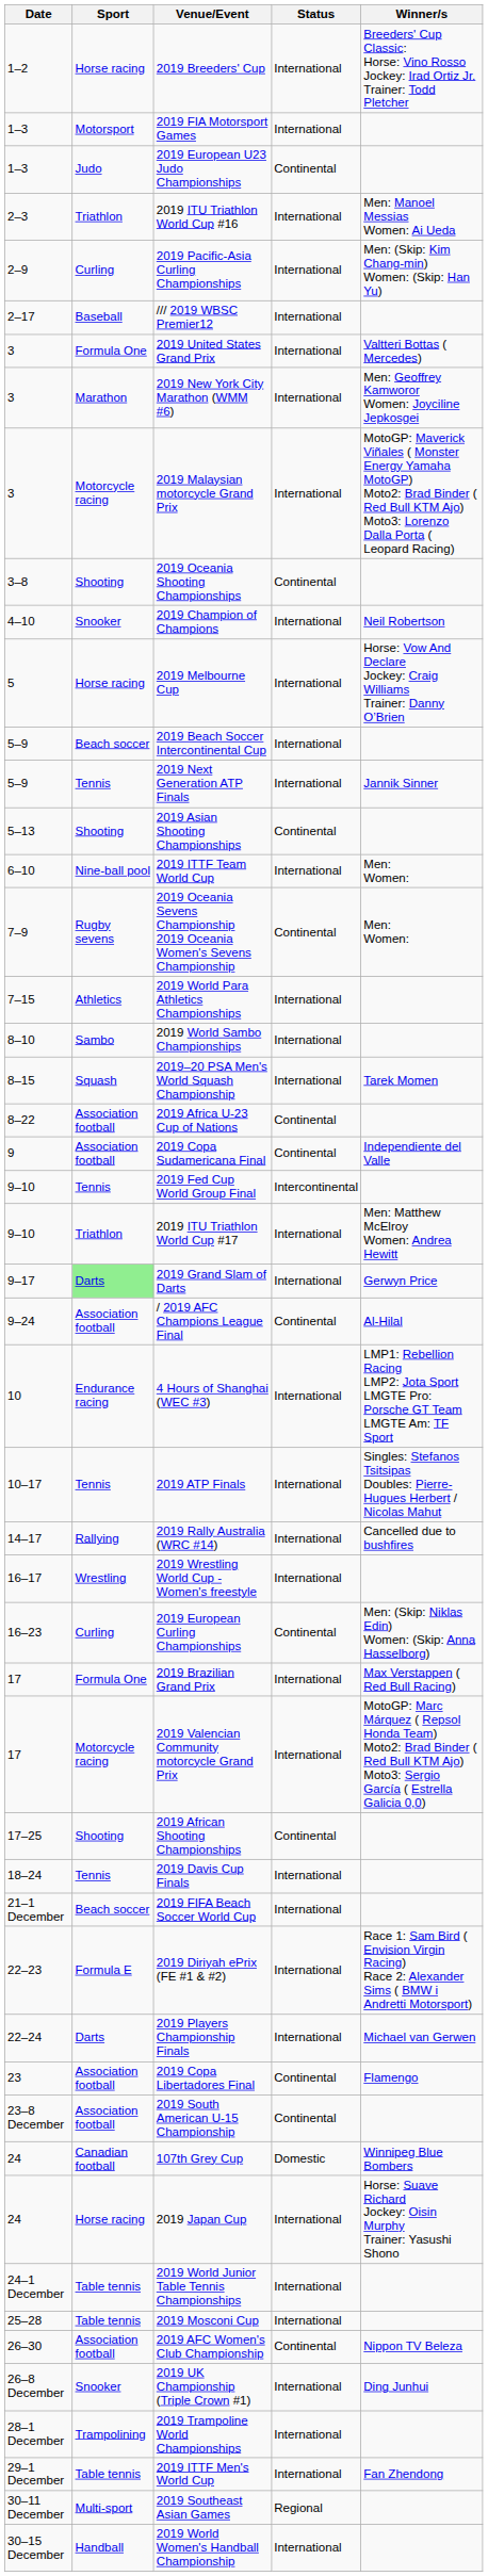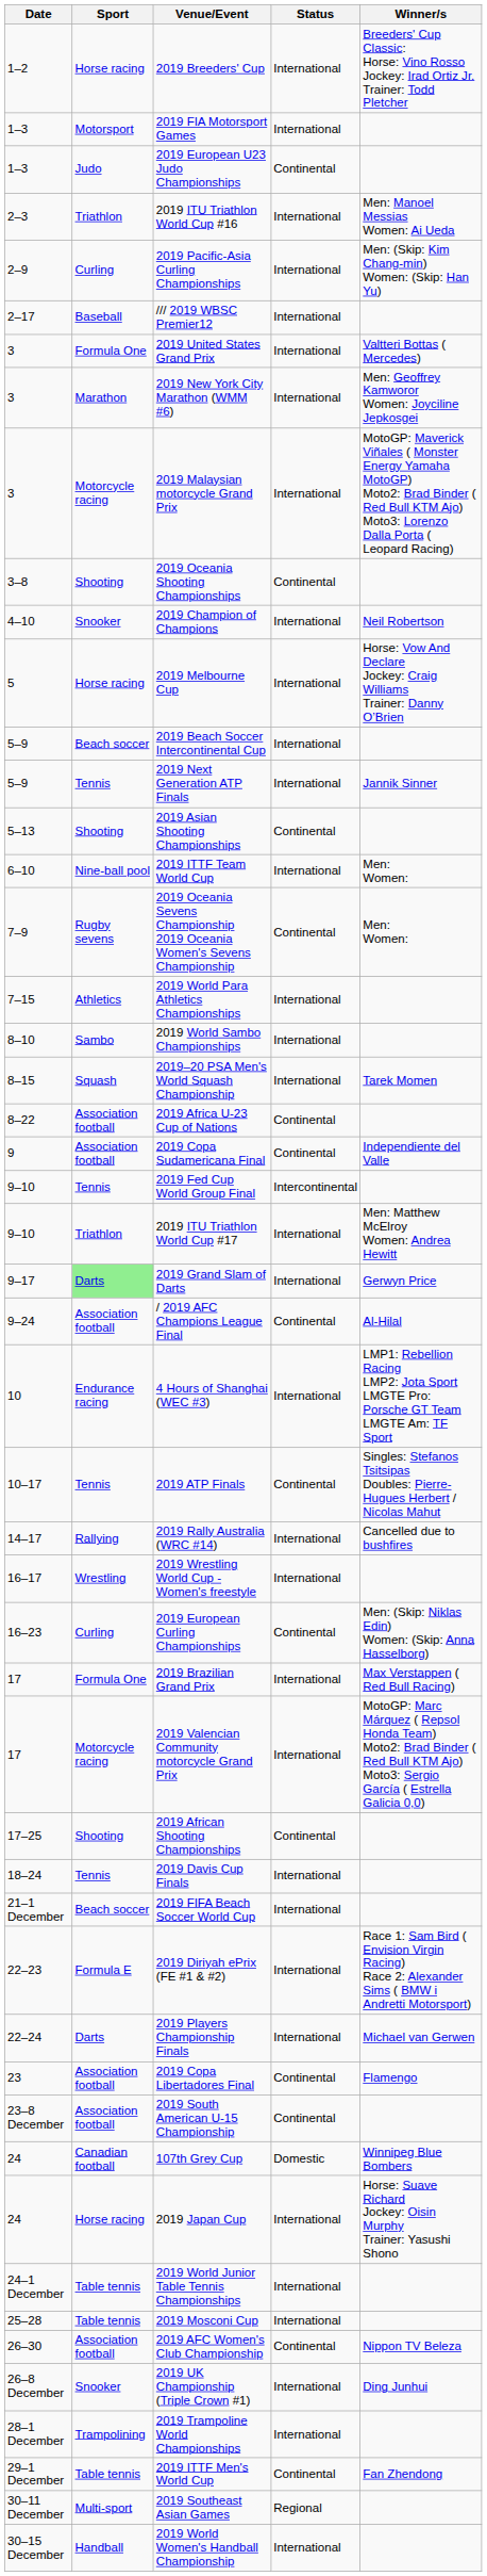 <table class="wikitable sortable" | width="100%">
 <tr>
 <th>Date</th>
 <th>Sport</th>
 <th>Venue/Event</th>
 <th>Status</th>
 <th>Winner/s</th>
 </tr>
 <tr>
 <td>1–2</td>
 <td><a href='#'>Horse racing</a></td>
 <td> <a href='#'>2019 Breeders' Cup</a></td>
 <td>International</td>
 <td><a href='#'>Breeders' Cup Classic</a>:<br>Horse:  <a href='#'>Vino Rosso</a><br>Jockey:  <a href='#'>Irad Ortiz Jr.</a><br>Trainer:  <a href='#'>Todd Pletcher</a></td>
 </tr>
 <tr>
 <td>1–3</td>
 <td><a href='#'>Motorsport</a></td>
 <td> <a href='#'>2019 FIA Motorsport Games</a></td>
 <td>International</td>
 <td></td>
 </tr>
 <tr>
 <td>1–3</td>
 <td><a href='#'>Judo</a></td>
 <td> <a href='#'>2019 European U23 Judo Championships</a></td>
 <td>Continental</td>
 <td></td>
 </tr>
 <tr>
 <td>2–3</td>
 <td><a href='#'>Triathlon</a></td>
 <td> 2019 <a href='#'>ITU Triathlon World Cup</a> #16</td>
 <td>International</td>
 <td>Men:  <a href='#'>Manoel Messias</a><br>Women:  <a href='#'>Ai Ueda</a></td>
 </tr>
 <tr>
 <td>2–9</td>
 <td><a href='#'>Curling</a></td>
 <td> <a href='#'>2019 Pacific-Asia Curling Championships</a></td>
 <td>International</td>
 <td>Men:  (Skip: <a href='#'>Kim Chang-min</a>)<br>Women:  (Skip: <a href='#'>Han Yu</a>)</td>
 </tr>
 <tr>
 <td>2–17</td>
 <td><a href='#'>Baseball</a></td>
 <td>/// <a href='#'>2019 WBSC Premier12</a></td>
 <td>International</td>
 <td></td>
 </tr>
 <tr>
 <td>3</td>
 <td><a href='#'>Formula One</a></td>
 <td> <a href='#'>2019 United States Grand Prix</a></td>
 <td>International</td>
 <td> <a href='#'>Valtteri Bottas</a> ( <a href='#'>Mercedes</a>)</td>
 </tr>
 <tr>
 <td>3</td>
 <td><a href='#'>Marathon</a></td>
 <td> <a href='#'>2019 New York City Marathon</a> (<a href='#'>WMM #6</a>)</td>
 <td>International</td>
 <td>Men:  <a href='#'>Geoffrey Kamworor</a><br>Women:  <a href='#'>Joyciline Jepkosgei</a></td>
 </tr>
 <tr>
 <td>3</td>
 <td><a href='#'>Motorcycle racing</a></td>
 <td> <a href='#'>2019 Malaysian motorcycle Grand Prix</a></td>
 <td>International</td>
 <td>MotoGP:  <a href='#'>Maverick Viñales</a> ( <a href='#'>Monster Energy Yamaha MotoGP</a>)<br>Moto2:  <a href='#'>Brad Binder</a> ( <a href='#'>Red Bull KTM Ajo</a>)<br>Moto3:  <a href='#'>Lorenzo Dalla Porta</a> ( Leopard Racing)</td>
 </tr>
 <tr>
 <td>3–8</td>
 <td><a href='#'>Shooting</a></td>
 <td> <a href='#'>2019 Oceania Shooting Championships</a></td>
 <td>Continental</td>
 <td></td>
 </tr>
 <tr>
 <td>4–10</td>
 <td><a href='#'>Snooker</a></td>
 <td> <a href='#'>2019 Champion of Champions</a></td>
 <td>International</td>
 <td> <a href='#'>Neil Robertson</a></td>
 </tr>
 <tr>
 <td>5</td>
 <td><a href='#'>Horse racing</a></td>
 <td> <a href='#'>2019 Melbourne Cup</a></td>
 <td>International</td>
 <td>Horse:  <a href='#'>Vow And Declare</a><br>Jockey:  <a href='#'>Craig Williams</a><br>Trainer:  <a href='#'>Danny O’Brien</a></td>
 </tr>
 <tr>
 <td>5–9</td>
 <td><a href='#'>Beach soccer</a></td>
 <td> <a href='#'>2019 Beach Soccer Intercontinental Cup</a></td>
 <td>International</td>
 <td></td>
 </tr>
 <tr>
 <td>5–9</td>
 <td><a href='#'>Tennis</a></td>
 <td> <a href='#'>2019 Next Generation ATP Finals</a></td>
 <td>International</td>
 <td> <a href='#'>Jannik Sinner</a></td>
 </tr>
 <tr>
 <td>5–13</td>
 <td><a href='#'>Shooting</a></td>
 <td> <a href='#'>2019 Asian Shooting Championships</a></td>
 <td>Continental</td>
 <td></td>
 </tr>
 <tr>
 <td>6–10</td>
 <td><a href='#'>Nine-ball pool</a></td>
 <td> <a href='#'>2019 ITTF Team World Cup</a></td>
 <td>International</td>
 <td>Men: <br>Women: </td>
 </tr>
 <tr>
 <td>7–9</td>
 <td><a href='#'>Rugby sevens</a></td>
 <td> <a href='#'>2019 Oceania Sevens Championship</a><br> <a href='#'>2019 Oceania Women's Sevens Championship</a></td>
 <td>Continental</td>
 <td>Men: <br>Women: </td>
 </tr>
 <tr>
 <td>7–15</td>
 <td><a href='#'>Athletics</a></td>
 <td> <a href='#'>2019 World Para Athletics Championships</a></td>
 <td>International</td>
 <td></td>
 </tr>
 <tr>
 <td>8–10</td>
 <td><a href='#'>Sambo</a></td>
 <td> 2019 <a href='#'>World Sambo Championships</a></td>
 <td>International</td>
 <td></td>
 </tr>
 <tr>
 <td>8–15</td>
 <td><a href='#'>Squash</a></td>
 <td> <a href='#'>2019–20 PSA Men's World Squash Championship</a></td>
 <td>International</td>
 <td> <a href='#'>Tarek Momen</a></td>
 </tr>
 <tr>
 <td>8–22</td>
 <td><a href='#'>Association football</a></td>
 <td> <a href='#'>2019 Africa U-23 Cup of Nations</a></td>
 <td>Continental</td>
 <td></td>
 </tr>
 <tr>
 <td>9</td>
 <td><a href='#'>Association football</a></td>
 <td> <a href='#'>2019 Copa Sudamericana Final</a></td>
 <td>Continental</td>
 <td> <a href='#'>Independiente del Valle</a></td>
 </tr>
 <tr>
 <td>9–10</td>
 <td><a href='#'>Tennis</a></td>
 <td> <a href='#'>2019 Fed Cup World Group Final</a></td>
 <td>Intercontinental</td>
 <td></td>
 </tr>
 <tr>
 <td>9–10</td>
 <td><a href='#'>Triathlon</a></td>
 <td> 2019 <a href='#'>ITU Triathlon World Cup</a> #17</td>
 <td>International</td>
 <td>Men:  Matthew McElroy<br>Women:  <a href='#'>Andrea Hewitt</a></td>
 </tr>
 <tr>
 <td>9–17</td>
 <td style="background: lightgreen;"><a href='#'>Darts</a></td>
 <td> <a href='#'>2019 Grand Slam of Darts</a></td>
 <td>International</td>
 <td> <a href='#'>Gerwyn Price</a></td>
 </tr>
 <tr>
 <td>9–24</td>
 <td><a href='#'>Association football</a></td>
 <td>/ <a href='#'>2019 AFC Champions League Final</a></td>
 <td>Continental</td>
 <td> <a href='#'>Al-Hilal</a></td>
 </tr>
 <tr>
 <td>10</td>
 <td><a href='#'>Endurance racing</a></td>
 <td> <a href='#'>4 Hours of Shanghai</a> (<a href='#'>WEC #3</a>)</td>
 <td>International</td>
 <td>LMP1:  <a href='#'>Rebellion Racing</a><br>LMP2:  <a href='#'>Jota Sport</a><br>LMGTE Pro:  <a href='#'>Porsche GT Team</a><br>LMGTE Am:  <a href='#'>TF Sport</a></td>
 </tr>
 <tr>
 <td>10–17</td>
 <td><a href='#'>Tennis</a></td>
 <td> <a href='#'>2019 ATP Finals</a></td>
-<td>International</td>
+<td>Continental</td>
 <td>Singles:  <a href='#'>Stefanos Tsitsipas</a><br>Doubles:  <a href='#'>Pierre-Hugues Herbert</a> / <a href='#'>Nicolas Mahut</a></td>
 </tr>
 <tr>
 <td>14–17</td>
 <td><a href='#'>Rallying</a></td>
 <td> <a href='#'>2019 Rally Australia</a> (<a href='#'>WRC #14</a>)</td>
 <td>International</td>
 <td>Cancelled due to <a href='#'>bushfires</a></td>
 </tr>
 <tr>
 <td>16–17</td>
 <td><a href='#'>Wrestling</a></td>
 <td> <a href='#'>2019 Wrestling World Cup - Women's freestyle</a></td>
 <td>International</td>
 <td></td>
 </tr>
 <tr>
 <td>16–23</td>
 <td><a href='#'>Curling</a></td>
 <td> <a href='#'>2019 European Curling Championships</a></td>
 <td>Continental</td>
 <td>Men:   (Skip: <a href='#'>Niklas Edin</a>)<br>Women:  (Skip: <a href='#'>Anna Hasselborg</a>)</td>
 </tr>
 <tr>
 <td>17</td>
 <td><a href='#'>Formula One</a></td>
 <td> <a href='#'>2019 Brazilian Grand Prix</a></td>
 <td>International</td>
 <td> <a href='#'>Max Verstappen</a> ( <a href='#'>Red Bull Racing</a>)</td>
 </tr>
 <tr>
 <td>17</td>
 <td><a href='#'>Motorcycle racing</a></td>
 <td> <a href='#'>2019 Valencian Community motorcycle Grand Prix</a></td>
 <td>International</td>
 <td>MotoGP:  <a href='#'>Marc Márquez</a> ( <a href='#'>Repsol Honda Team</a>)<br>Moto2:  <a href='#'>Brad Binder</a> ( <a href='#'>Red Bull KTM Ajo</a>)<br>Moto3:  <a href='#'>Sergio García</a> ( <a href='#'>Estrella Galicia 0,0</a>)</td>
 </tr>
 <tr>
 <td>17–25</td>
 <td><a href='#'>Shooting</a></td>
 <td> <a href='#'>2019 African Shooting Championships</a></td>
 <td>Continental</td>
 <td></td>
 </tr>
 <tr>
 <td>18–24</td>
 <td><a href='#'>Tennis</a></td>
 <td> <a href='#'>2019 Davis Cup Finals</a></td>
 <td>International</td>
 <td></td>
 </tr>
 <tr>
 <td>21–1 December</td>
 <td><a href='#'>Beach soccer</a></td>
 <td> <a href='#'>2019 FIFA Beach Soccer World Cup</a></td>
 <td>International</td>
 <td></td>
 </tr>
 <tr>
 <td>22–23</td>
 <td><a href='#'>Formula E</a></td>
 <td> <a href='#'>2019 Diriyah ePrix</a> (FE #1 & #2)</td>
 <td>International</td>
 <td>Race 1:  <a href='#'>Sam Bird</a> ( <a href='#'>Envision Virgin Racing</a>)<br>Race 2:  <a href='#'>Alexander Sims</a> ( <a href='#'>BMW i Andretti Motorsport</a>)</td>
 </tr>
 <tr>
 <td>22–24</td>
 <td><a href='#'>Darts</a></td>
 <td> <a href='#'>2019 Players Championship Finals</a></td>
 <td>International</td>
 <td> <a href='#'>Michael van Gerwen</a></td>
 </tr>
 <tr>
 <td>23</td>
 <td><a href='#'>Association football</a></td>
 <td> <a href='#'>2019 Copa Libertadores Final</a></td>
 <td>Continental</td>
 <td> <a href='#'>Flamengo</a></td>
 </tr>
 <tr>
 <td>23–8 December</td>
 <td><a href='#'>Association football</a></td>
 <td> <a href='#'>2019 South American U-15 Championship</a></td>
 <td>Continental</td>
 <td></td>
 </tr>
 <tr>
 <td>24</td>
 <td><a href='#'>Canadian football</a></td>
 <td> <a href='#'>107th Grey Cup</a></td>
 <td>Domestic</td>
 <td> <a href='#'>Winnipeg Blue Bombers</a></td>
 </tr>
 <tr>
 <td>24</td>
 <td><a href='#'>Horse racing</a></td>
 <td> 2019 <a href='#'>Japan Cup</a></td>
 <td>International</td>
 <td>Horse:  <a href='#'>Suave Richard</a><br>Jockey:  <a href='#'>Oisin Murphy</a><br>Trainer:  Yasushi Shono</td>
 </tr>
 <tr>
 <td>24–1 December</td>
 <td><a href='#'>Table tennis</a></td>
 <td> <a href='#'>2019 World Junior Table Tennis Championships</a></td>
 <td>International</td>
 <td></td>
 </tr>
 <tr>
 <td>25–28</td>
 <td><a href='#'>Table tennis</a></td>
 <td> <a href='#'>2019 Mosconi Cup</a></td>
 <td>International</td>
 <td></td>
 </tr>
 <tr>
 <td>26–30</td>
 <td><a href='#'>Association football</a></td>
 <td> <a href='#'>2019 AFC Women's Club Championship</a></td>
 <td>Continental</td>
 <td> <a href='#'>Nippon TV Beleza</a></td>
 </tr>
 <tr>
 <td>26–8 December</td>
 <td><a href='#'>Snooker</a></td>
 <td> <a href='#'>2019 UK Championship</a> (<a href='#'>Triple Crown</a> #1)</td>
 <td>International</td>
 <td> <a href='#'>Ding Junhui</a></td>
 </tr>
 <tr>
 <td>28–1 December</td>
 <td><a href='#'>Trampolining</a></td>
 <td> <a href='#'>2019 Trampoline World Championships</a></td>
 <td>International</td>
 <td></td>
 </tr>
 <tr>
 <td>29–1 December</td>
 <td><a href='#'>Table tennis</a></td>
 <td> <a href='#'>2019 ITTF Men's World Cup</a></td>
-<td>International</td>
+<td>Continental</td>
 <td> <a href='#'>Fan Zhendong</a></td>
 </tr>
 <tr>
 <td>30–11 December</td>
 <td><a href='#'>Multi-sport</a></td>
 <td> <a href='#'>2019 Southeast Asian Games</a></td>
 <td>Regional</td>
 <td></td>
 </tr>
 <tr>
 <td>30–15 December</td>
 <td><a href='#'>Handball</a></td>
 <td> <a href='#'>2019 World Women's Handball Championship</a></td>
 <td>International</td>
 <td></td>
 </tr>
 </table>
